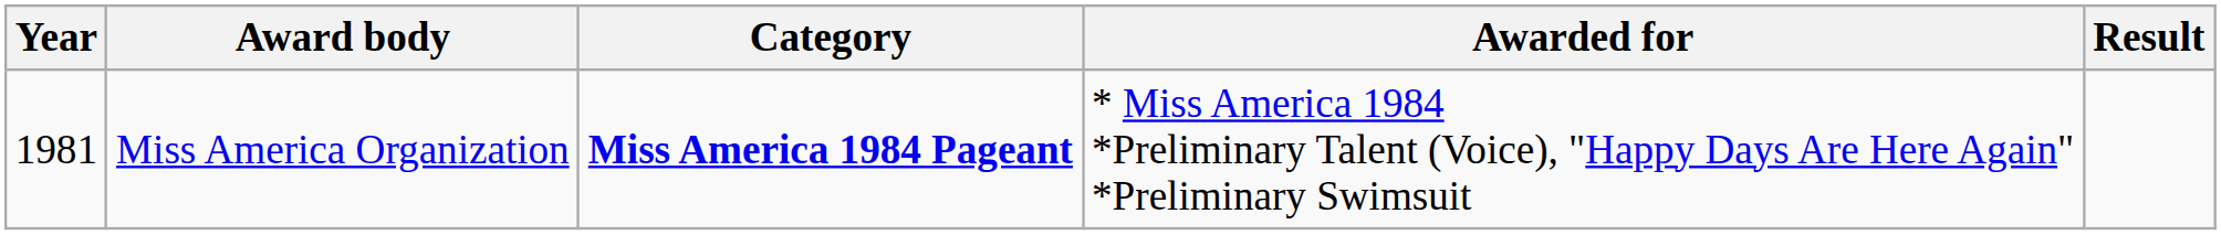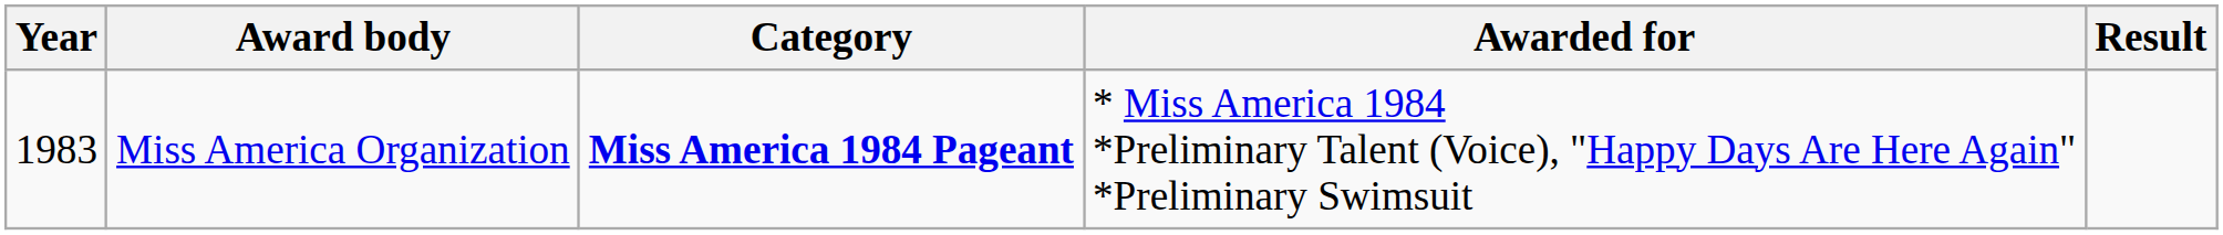 <table class="wikitable">
 <tr>
 <th>Year</th>
 <th>Award body</th>
 <th>Category</th>
 <th>Awarded for</th>
 <th>Result</th>
 </tr>
 <tr>
-<td>1981</td>
+<td>1983</td>
 <td><a href='#'>Miss America Organization</a></td>
 <td><strong><a href='#'>Miss America 1984 Pageant</a></strong></td>
 <td>* <a href='#'>Miss America 1984</a><br>*Preliminary Talent (Voice), "<a href='#'>Happy Days Are Here Again</a>"<br>*Preliminary Swimsuit</td>
 <td></td>
 </tr>
 </table>
